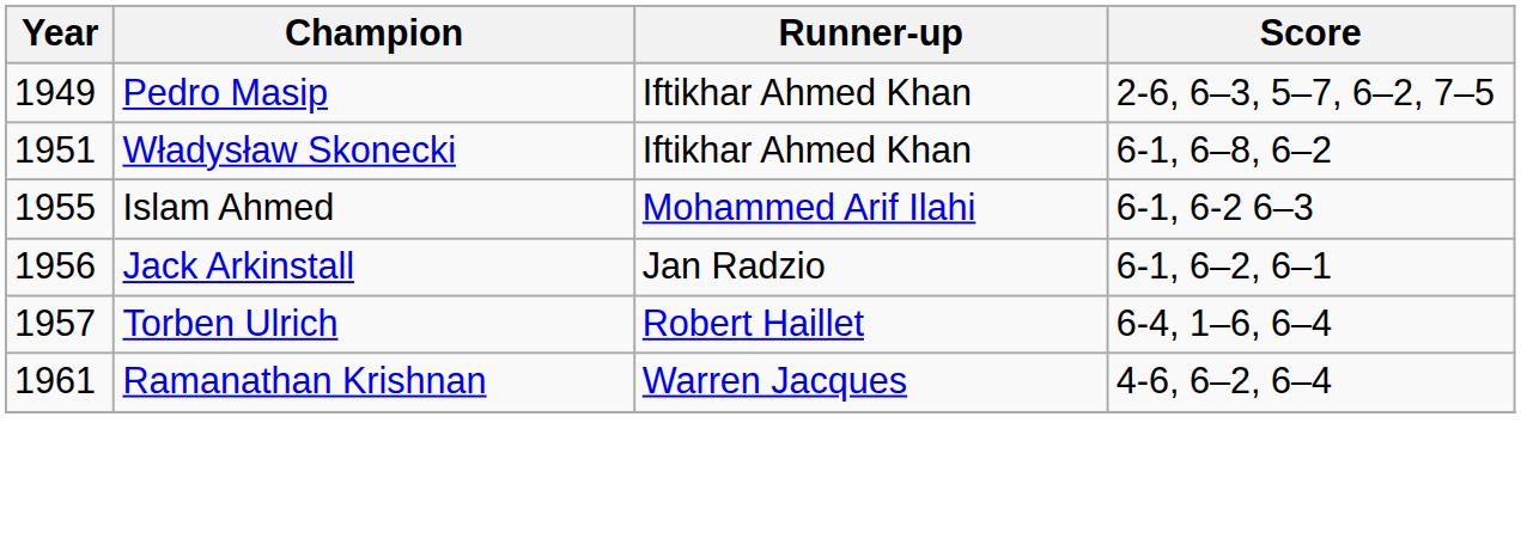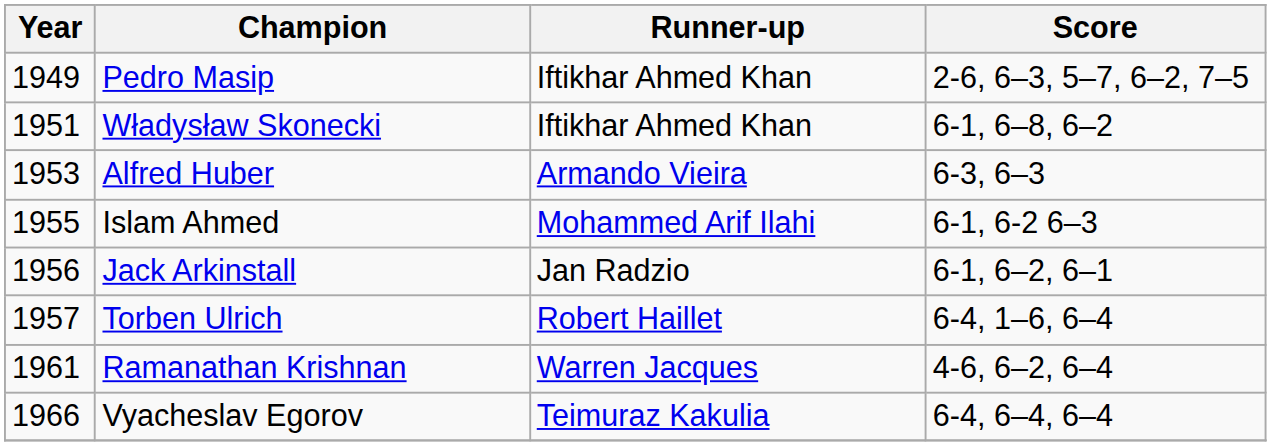 <table class=wikitable>
 <tr>
 <th style="width:40px">Year</th>
 <th style="width:220px">Champion</th>
 <th style="width:200px">Runner-up</th>
 <th style="width:170px" class="unsortable">Score</th>
 </tr>
 <tr>
 <td>1949</td>
 <td> <a href='#'>Pedro Masip</a></td>
 <td> Iftikhar Ahmed Khan</td>
 <td>2-6, 6–3, 5–7, 6–2, 7–5</td>
 </tr>
 <tr>
 <td>1951</td>
 <td> <a href='#'>Władysław Skonecki</a></td>
 <td> Iftikhar Ahmed Khan</td>
 <td>6-1, 6–8, 6–2</td>
+</tr>
+<tr>
+<td>1953</td>
+<td> <a href='#'>Alfred Huber</a></td>
+<td> <a href='#'>Armando Vieira</a></td>
+<td>6-3, 6–3</td>
 </tr>
 <tr>
 <td>1955</td>
 <td> Islam Ahmed</td>
 <td> <a href='#'>Mohammed Arif Ilahi</a></td>
 <td>6-1, 6-2 6–3</td>
 </tr>
 <tr>
 <td>1956</td>
 <td> <a href='#'>Jack Arkinstall</a></td>
 <td> Jan Radzio</td>
 <td>6-1, 6–2, 6–1</td>
 </tr>
 <tr>
 <td>1957</td>
 <td> <a href='#'>Torben Ulrich</a></td>
 <td> <a href='#'>Robert Haillet</a></td>
 <td>6-4, 1–6, 6–4</td>
 </tr>
 <tr>
 <td>1961</td>
 <td> <a href='#'>Ramanathan Krishnan</a></td>
 <td> <a href='#'>Warren Jacques</a></td>
 <td>4-6, 6–2, 6–4</td>
 </tr>
 <tr>
+<td>1966</td>
+<td> Vyacheslav Egorov</td>
+<td> <a href='#'>Teimuraz Kakulia</a></td>
+<td>6-4, 6–4, 6–4</td>
+</tr>
+<tr>
 </tr>
 </table>
